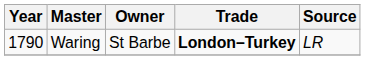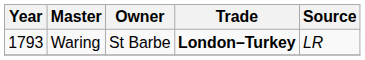 <table class=" wikitable">
 <tr>
 <th>Year</th>
 <th>Master</th>
 <th>Owner</th>
 <th>Trade</th>
 <th>Source</th>
 </tr>
 <tr>
-<td>1790</td>
+<td>1793</td>
 <td>Waring</td>
 <td>St Barbe</td>
 <td><strong>London–Turkey</strong></td>
 <td><em>LR</em></td>
 </tr>
 <tr>
 </tr>
 </table>
